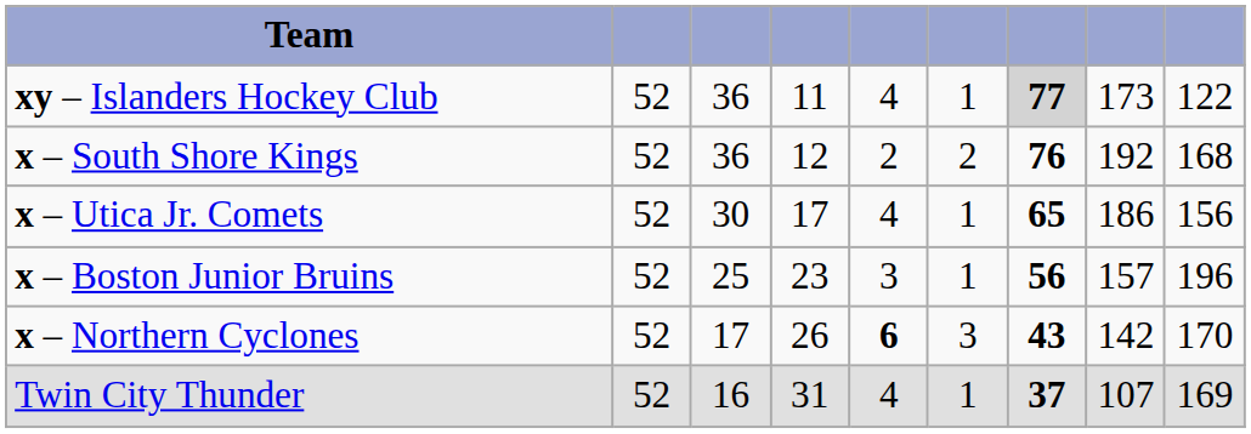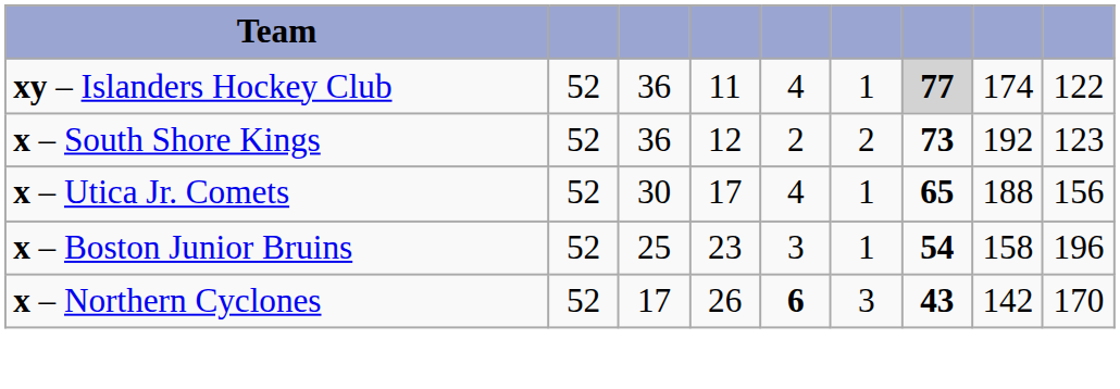 <table class="wikitable" style="text-align:center">
 <tr>
 <th style="background:#9aa5d2; width:46%;">Team</th>
 <th style="background:#9aa5d2; width:6%;"></th>
 <th style="background:#9aa5d2; width:6%;"></th>
 <th style="background:#9aa5d2; width:6%;"></th>
 <th style="background:#9aa5d2; width:6%;"></th>
 <th style="background:#9aa5d2; width:6%;"></th>
 <th style="background:#9aa5d2; width:6%;"></th>
 <th style="background:#9aa5d2; width:6%;"></th>
 <th style="background:#9aa5d2; width:6%;"></th>
 </tr>
 <tr>
 <td align=left><strong>xy</strong> – <a href='#'>Islanders Hockey Club</a></td>
 <td>52</td>
 <td>36</td>
 <td>11</td>
 <td>4</td>
 <td>1</td>
 <td style="background: lightgrey;"><strong>77</strong></td>
-<td>173</td>
+<td>174</td>
 <td>122</td>
 </tr>
 <tr>
 <td align=left><strong>x</strong> – <a href='#'>South Shore Kings</a></td>
 <td>52</td>
 <td>36</td>
 <td>12</td>
 <td>2</td>
 <td>2</td>
-<td><strong>76</strong></td>
+<td><strong>73</strong></td>
 <td>192</td>
-<td>168</td>
+<td>123</td>
 </tr>
 <tr>
 <td align=left><strong>x</strong> – <a href='#'>Utica Jr. Comets</a></td>
 <td>52</td>
 <td>30</td>
 <td>17</td>
 <td>4</td>
 <td>1</td>
 <td><strong>65</strong></td>
-<td>186</td>
+<td>188</td>
 <td>156</td>
 </tr>
 <tr>
 <td align=left><strong>x</strong> – <a href='#'>Boston Junior Bruins</a></td>
 <td>52</td>
 <td>25</td>
 <td>23</td>
 <td>3</td>
 <td>1</td>
-<td><strong>56</strong></td>
-<td>157</td>
+<td><strong>54</strong></td>
+<td>158</td>
 <td>196</td>
 </tr>
 <tr>
 <td align=left><strong>x</strong> – <a href='#'>Northern Cyclones</a></td>
 <td>52</td>
 <td>17</td>
 <td>26</td>
 <td><strong>6</strong></td>
 <td>3</td>
 <td><strong>43</strong></td>
 <td>142</td>
 <td>170</td>
 </tr>
-<tr bgcolor=e0e0e0>
-<td align=left><a href='#'>Twin City Thunder</a></td>
-<td>52</td>
-<td>16</td>
-<td>31</td>
-<td>4</td>
-<td>1</td>
-<td><strong>37</strong></td>
-<td>107</td>
-<td>169</td>
-</tr>
 </table>
